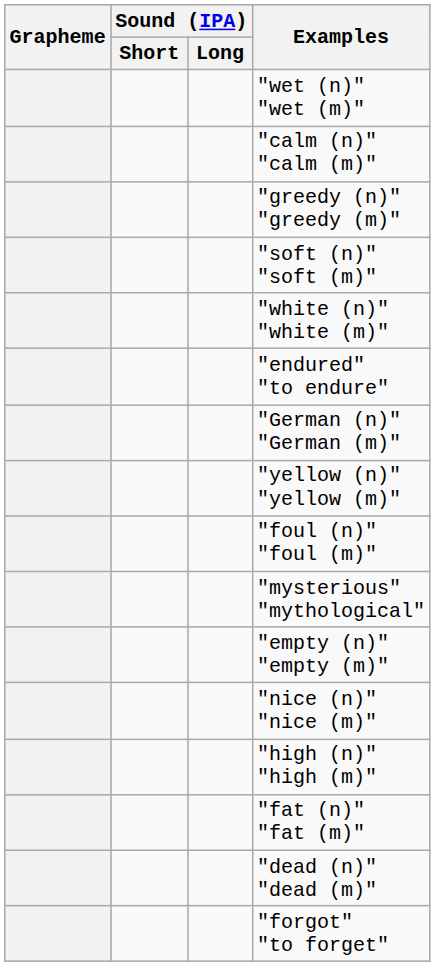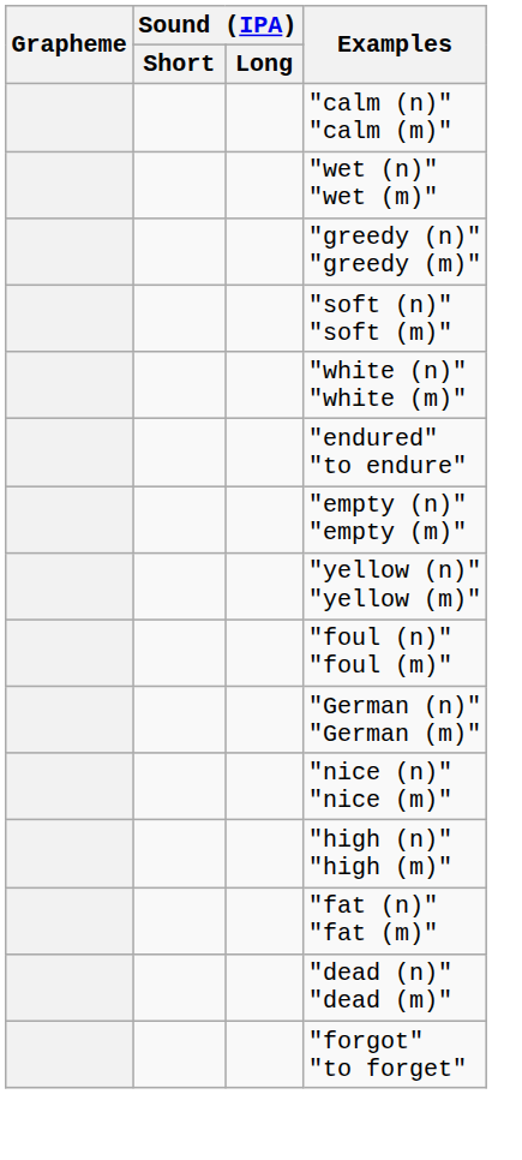 <table class="wikitable">
 <tr>
 <th rowspan="2">Grapheme</th>
 <th colspan="2">Sound (<a href='#'>IPA</a>)</th>
 <th rowspan="2">Examples</th>
 </tr>
 <tr>
 <th>Short</th>
 <th>Long</th>
 </tr>
 <tr>
 <th></th>
 <td style="text-align: center;"></td>
 <td style="text-align: center;"></td>
-<td>  "wet (n)"<br>  "wet (m)"</td>
+<td>  "calm (n)"<br>  "calm (m)"</td>
 </tr>
 <tr>
 <th></th>
 <td style="text-align: center;"></td>
 <td style="text-align: center;"></td>
-<td>  "calm (n)"<br>  "calm (m)"</td>
+<td>  "wet (n)"<br>  "wet (m)"</td>
 </tr>
 <tr>
 <th></th>
 <td style="text-align: center;"></td>
 <td style="text-align: center;"></td>
 <td>  "greedy (n)"<br>  "greedy (m)"</td>
 </tr>
 <tr>
 <th></th>
 <td style="text-align: center;"></td>
 <td style="text-align: center;"></td>
 <td>  "soft (n)"<br>  "soft (m)"</td>
 </tr>
 <tr>
 <th></th>
 <td style="text-align: center;"></td>
 <td style="text-align: center;"></td>
 <td>  "white (n)"<br>  "white (m)"</td>
 </tr>
 <tr>
 <th></th>
 <td style="text-align: center;"></td>
 <td style="text-align: center;"></td>
 <td>  "endured"<br>  "to endure"</td>
 </tr>
 <tr>
 <th></th>
 <td style="text-align: center;"></td>
 <td style="text-align: center;"></td>
-<td>  "German (n)"<br>  "German (m)"</td>
+<td>  "empty (n)"<br>  "empty (m)"</td>
 </tr>
 <tr>
 <th></th>
 <td style="text-align: center;"></td>
 <td style="text-align: center;"></td>
 <td>  "yellow (n)"<br>  "yellow (m)"</td>
 </tr>
 <tr>
 <th></th>
 <td style="text-align: center;"></td>
 <td style="text-align: center;"></td>
 <td>  "foul (n)"<br>  "foul (m)"</td>
 </tr>
 <tr>
 <th></th>
 <td style="text-align: center;"></td>
 <td style="text-align: center;"></td>
-<td>  "mysterious"<br>  "mythological"</td>
-</tr>
-<tr>
-<th></th>
-<td style="text-align: center;"></td>
-<td style="text-align: center;"></td>
-<td>  "empty (n)"<br>  "empty (m)"</td>
+<td>  "German (n)"<br>  "German (m)"</td>
 </tr>
 <tr>
 <th></th>
 <td style="text-align: center;"></td>
 <td style="text-align: center;"></td>
 <td>  "nice (n)"<br>  "nice (m)"</td>
 </tr>
 <tr>
 <th></th>
 <td style="text-align: center;"></td>
 <td style="text-align: center;"></td>
 <td>  "high (n)"<br>  "high (m)"</td>
 </tr>
 <tr>
 <th></th>
 <td style="text-align: center;"></td>
 <td style="text-align: center;"></td>
 <td>  "fat (n)"<br>  "fat (m)"</td>
 </tr>
 <tr>
 <th></th>
 <td style="text-align: center;"></td>
 <td style="text-align: center;"></td>
 <td>  "dead (n)"<br>  "dead (m)"</td>
 </tr>
 <tr>
 <th></th>
 <td style="text-align: center;"></td>
 <td style="text-align: center;"></td>
 <td>  "forgot"<br>  "to forget"</td>
 </tr>
 </table>
